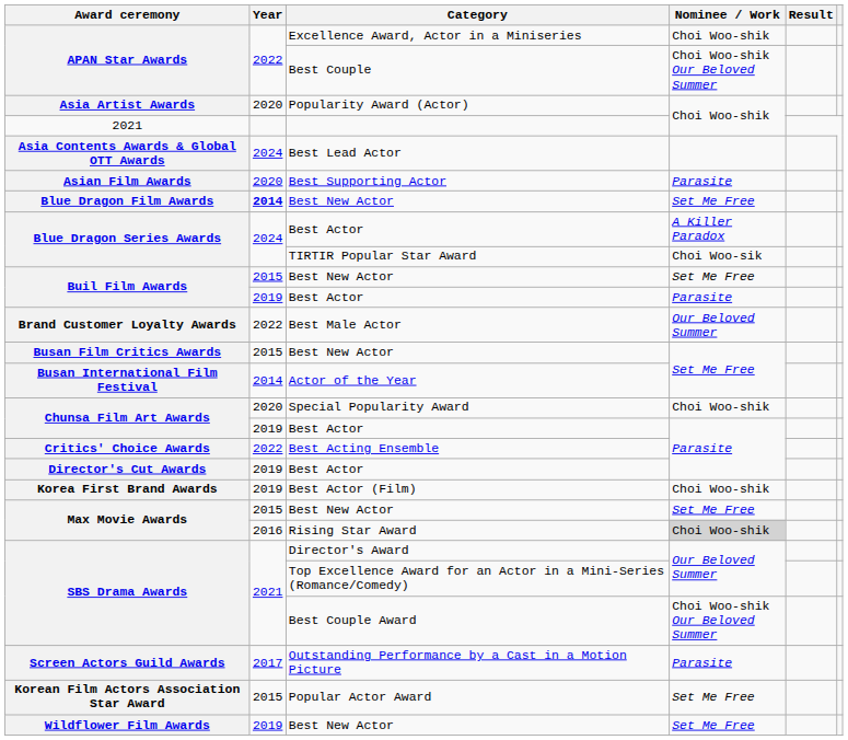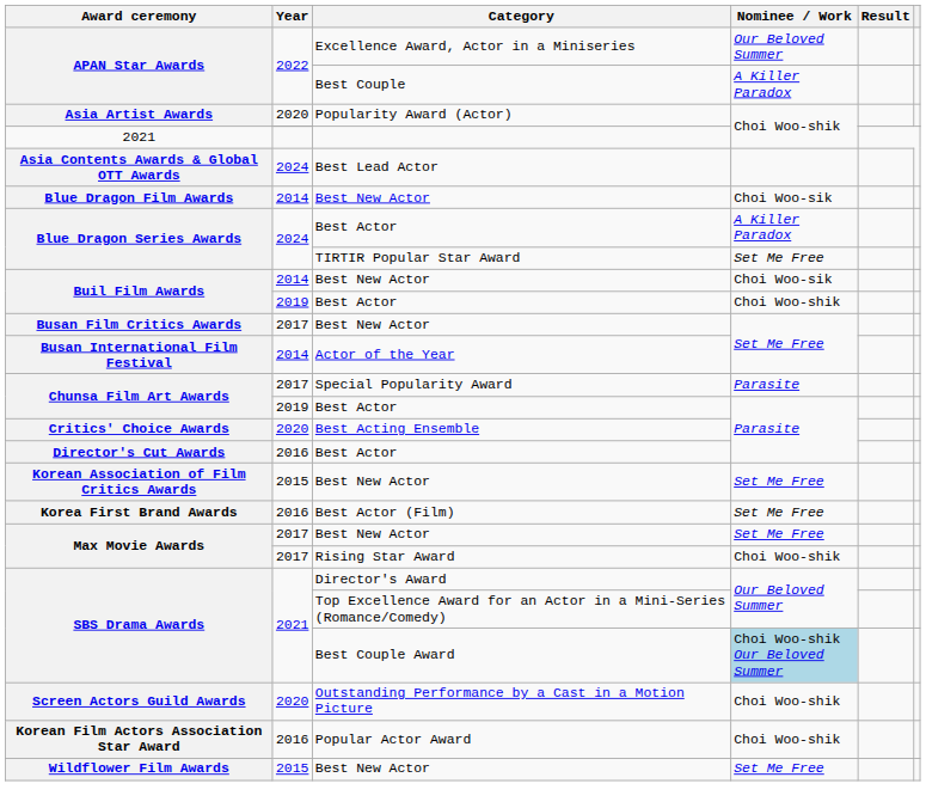 <table class="wikitable plainrowheaders sortable">
 <tr>
 <th scope="col">Award ceremony</th>
 <th scope="col">Year</th>
 <th scope="col">Category</th>
 <th scope="col">Nominee / Work</th>
 <th scope="col">Result</th>
 <th scope="col" class="unsortable"></th>
 </tr>
 <tr>
 <th scope="row"  rowspan="2"><a href='#'>APAN Star Awards</a></th>
 <td rowspan="2" style="text-align:center"><a href='#'>2022</a></td>
 <td>Excellence Award, Actor in a Miniseries</td>
-<td>Choi Woo-shik</td>
+<td><em><a href='#'>Our Beloved Summer</a></em></td>
 <td></td>
 <td style="text-align:center"></td>
 </tr>
 <tr>
 <td>Best Couple</td>
-<td>Choi Woo-shik <br><em><a href='#'>Our Beloved Summer</a></em></td>
+<td><em><a href='#'>A Killer Paradox</a></em></td>
 <td></td>
 <td style="text-align:center"></td>
 </tr>
 <tr>
 <th scope="row" rowspan="2"><a href='#'>Asia Artist Awards</a></th>
 <td style="text-align:center">2020</td>
 <td rowspan="2">Popularity Award (Actor)</td>
 <td rowspan="3">Choi Woo-shik</td>
 <td></td>
 <td style="text-align:center"></td>
 </tr>
 <tr>
 </tr>
 <tr>
 <td rowspan="1" style="text-align:center">2021</td>
 <td></td>
 <td style="text-align:center"></td>
 </tr>
 <tr>
 <th scope="row"><a href='#'>Asia Contents Awards & Global OTT Awards</a></th>
 <td style="text-align:center"><a href='#'>2024</a></td>
 <td>Best Lead Actor</td>
 <td></td>
 <td style="text-align:center"></td>
 </tr>
 <tr>
-<th scope="row"><a href='#'>Asian Film Awards</a></th>
-<td style="text-align:center"><a href='#'>2020</a></td>
-<td><a href='#'>Best Supporting Actor</a></td>
-<td><em> <a href='#'>Parasite</a></em></td>
-<td></td>
-<td style="text-align:center"></td>
-</tr>
-<tr>
 <th scope="row"><a href='#'>Blue Dragon Film Awards</a></th>
-<td style="text-align:center"><strong><a href='#'>2014</a></strong></td>
+<td style="text-align:center"><a href='#'>2014</a></td>
 <td><a href='#'>Best New Actor</a></td>
-<td><em><a href='#'>Set Me Free</a></em></td>
+<td>Choi Woo-sik</td>
 <td></td>
 <td style="text-align:center"></td>
 </tr>
 <tr>
 <th scope="row" rowspan="2"><a href='#'>Blue Dragon Series Awards</a></th>
 <td style="text-align:center" rowspan="2"><a href='#'>2024</a></td>
 <td>Best Actor</td>
 <td><em><a href='#'>A Killer Paradox</a></em></td>
 <td></td>
 <td style="text-align:center"></td>
 </tr>
 <tr>
 <td>TIRTIR Popular Star Award</td>
-<td>Choi Woo-sik</td>
+<td><em>Set Me Free</em></td>
 <td></td>
 <td style="text-align:center"></td>
 </tr>
 <tr>
 <th scope="row"  rowspan="2"><a href='#'>Buil Film Awards</a></th>
-<td style="text-align:center"><a href='#'>2015</a></td>
+<td style="text-align:center"><a href='#'>2014</a></td>
 <td>Best New Actor</td>
-<td><em>Set Me Free</em></td>
+<td>Choi Woo-sik</td>
 <td></td>
 <td style="text-align:center"></td>
 </tr>
 <tr>
 <td style="text-align:center"><a href='#'>2019</a></td>
 <td>Best Actor</td>
-<td><em> <a href='#'>Parasite</a></em></td>
-<td></td>
-<td style="text-align:center"></td>
-</tr>
-<tr>
-<th scope="row">Brand Customer Loyalty Awards</th>
-<td style="text-align:center">2022</td>
-<td>Best Male Actor</td>
-<td><em> <a href='#'>Our Beloved Summer</a></em></td>
+<td>Choi Woo-shik</td>
 <td></td>
 <td style="text-align:center"></td>
 </tr>
 <tr>
 <th scope="row"><a href='#'>Busan Film Critics Awards</a></th>
-<td style="text-align:center">2015</td>
+<td style="text-align:center">2017</td>
 <td>Best New Actor</td>
 <td rowspan="2"><em><a href='#'>Set Me Free</a></em></td>
 <td></td>
 <td style="text-align:center"></td>
 </tr>
 <tr>
 <th scope="row"><a href='#'>Busan International Film Festival</a></th>
 <td style="text-align:center"><a href='#'>2014</a></td>
 <td><a href='#'>Actor of the Year</a></td>
 <td></td>
 <td style="text-align:center"></td>
 </tr>
 <tr>
 <th scope="row"  rowspan="2"><a href='#'>Chunsa Film Art Awards</a></th>
-<td style="text-align:center">2020</td>
+<td style="text-align:center">2017</td>
 <td>Special Popularity Award</td>
-<td>Choi Woo-shik</td>
+<td><em> <a href='#'>Parasite</a></em></td>
 <td></td>
 <td style="text-align:center"></td>
 </tr>
 <tr>
 <td style="text-align:center">2019</td>
 <td>Best Actor</td>
 <td rowspan="3"><em> <a href='#'>Parasite</a></em></td>
 <td></td>
 <td style="text-align:center"></td>
 </tr>
 <tr>
 <th scope="row"><a href='#'>Critics' Choice Awards</a></th>
-<td style="text-align:center"><a href='#'>2022</a></td>
+<td style="text-align:center"><a href='#'>2020</a></td>
 <td><a href='#'>Best Acting Ensemble</a></td>
 <td></td>
 <td style="text-align:center"></td>
 </tr>
 <tr>
 <th scope="row"><a href='#'>Director's Cut Awards</a></th>
-<td style="text-align:center">2019</td>
+<td style="text-align:center">2016</td>
 <td>Best Actor</td>
 <td></td>
 <td style="text-align:center"></td>
 </tr>
 <tr>
-<th scope="row">Korea First Brand Awards</th>
-<td style="text-align:center">2019</td>
-<td>Best Actor (Film)</td>
-<td>Choi Woo-shik</td>
-<td></td>
-<td style="text-align:center"></td>
-</tr>
-<tr>
-<th scope="row"  rowspan="2">Max Movie Awards</th>
+<th scope="row"><a href='#'>Korean Association of Film Critics Awards</a></th>
 <td style="text-align:center">2015</td>
 <td>Best New Actor</td>
 <td><em><a href='#'>Set Me Free</a></em></td>
 <td></td>
 <td style="text-align:center"></td>
 </tr>
 <tr>
+<th scope="row">Korea First Brand Awards</th>
 <td style="text-align:center">2016</td>
+<td>Best Actor (Film)</td>
+<td><em>Set Me Free</em></td>
+<td></td>
+<td style="text-align:center"></td>
+</tr>
+<tr>
+<th scope="row"  rowspan="2">Max Movie Awards</th>
+<td style="text-align:center">2017</td>
+<td>Best New Actor</td>
+<td><em><a href='#'>Set Me Free</a></em></td>
+<td></td>
+<td style="text-align:center"></td>
+</tr>
+<tr>
+<td style="text-align:center">2017</td>
 <td>Rising Star Award</td>
-<td style="background: lightgrey;">Choi Woo-shik</td>
+<td>Choi Woo-shik</td>
 <td></td>
 <td style="text-align:center"></td>
 </tr>
 <tr>
 <th scope="row"  rowspan="3"><a href='#'>SBS Drama Awards</a></th>
 <td rowspan="3" style="text-align:center"><a href='#'>2021</a></td>
 <td>Director's Award</td>
 <td rowspan="2"><em><a href='#'>Our Beloved Summer</a></em></td>
 <td></td>
 <td style="text-align:center"></td>
 </tr>
 <tr>
 <td>Top Excellence Award for an Actor in a Mini-Series (Romance/Comedy)</td>
 <td></td>
 <td style="text-align:center"></td>
 </tr>
 <tr>
 <td>Best Couple Award</td>
-<td>Choi Woo-shik <br><em><a href='#'>Our Beloved Summer</a></em></td>
+<td style="background: lightblue;">Choi Woo-shik <br><em><a href='#'>Our Beloved Summer</a></em></td>
 <td></td>
 <td style="text-align:center"></td>
 </tr>
 <tr>
 <th scope="row"><a href='#'>Screen Actors Guild Awards</a></th>
-<td style="text-align:center"><a href='#'>2017</a></td>
+<td style="text-align:center"><a href='#'>2020</a></td>
 <td><a href='#'>Outstanding Performance by a Cast in a Motion Picture</a></td>
-<td><em><a href='#'>Parasite</a></em></td>
+<td>Choi Woo-shik</td>
 <td></td>
 <td style="text-align:center"></td>
 </tr>
 <tr>
 <th scope="row">Korean Film Actors Association Star Award</th>
-<td style="text-align:center">2015</td>
+<td style="text-align:center">2016</td>
 <td>Popular Actor Award</td>
-<td><em>Set Me Free</em></td>
+<td>Choi Woo-shik</td>
 <td></td>
 <td style="text-align:center"></td>
 </tr>
 <tr>
 <th scope="row"><a href='#'>Wildflower Film Awards</a></th>
-<td style="text-align:center"><a href='#'>2019</a></td>
+<td style="text-align:center"><a href='#'>2015</a></td>
 <td>Best New Actor</td>
 <td><em><a href='#'>Set Me Free</a></em></td>
 <td></td>
 <td style="text-align:center"></td>
 </tr>
 </table>
